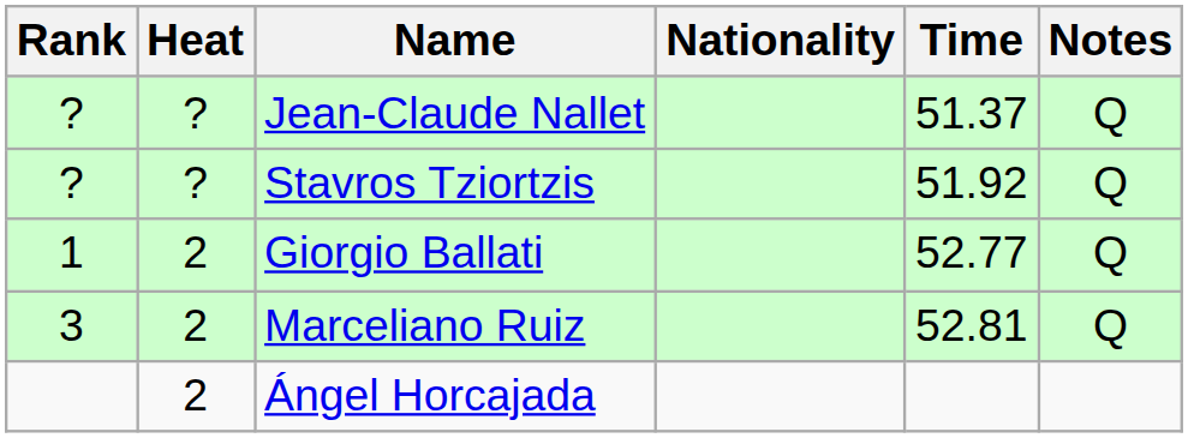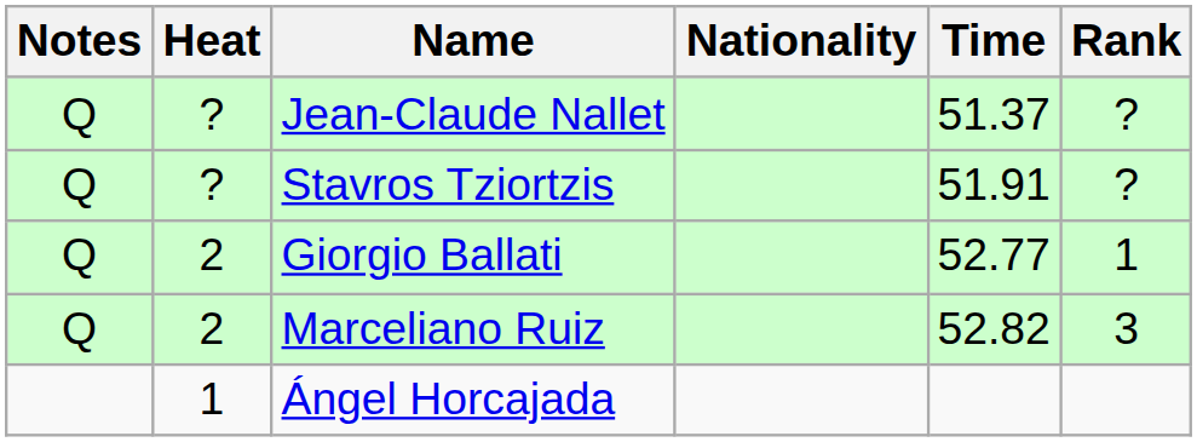 <table class="wikitable sortable" style="text-align:center">
 <tr>
-<th>Rank</th>
+<th>Notes</th>
 <th>Heat</th>
 <th>Name</th>
 <th>Nationality</th>
 <th>Time</th>
-<th>Notes</th>
+<th>Rank</th>
 </tr>
 <tr bgcolor=ccffcc>
-<td>?</td>
+<td>Q</td>
 <td>?</td>
 <td align=left><a href='#'>Jean-Claude Nallet</a></td>
 <td align=left></td>
 <td>51.37</td>
-<td>Q</td>
+<td>?</td>
 </tr>
 <tr bgcolor=ccffcc>
-<td>?</td>
+<td>Q</td>
 <td>?</td>
 <td align=left><a href='#'>Stavros Tziortzis</a></td>
 <td align=left></td>
-<td>51.92</td>
-<td>Q</td>
+<td>51.91</td>
+<td>?</td>
 </tr>
 <tr bgcolor=ccffcc>
-<td>1</td>
+<td>Q</td>
 <td>2</td>
 <td align=left><a href='#'>Giorgio Ballati</a></td>
 <td align=left></td>
 <td>52.77</td>
-<td>Q</td>
+<td>1</td>
 </tr>
 <tr bgcolor=ccffcc>
-<td>3</td>
+<td>Q</td>
 <td>2</td>
 <td align=left><a href='#'>Marceliano Ruiz</a></td>
 <td align=left></td>
-<td>52.81</td>
-<td>Q</td>
+<td>52.82</td>
+<td>3</td>
 </tr>
 <tr>
 <td></td>
-<td>2</td>
+<td>1</td>
 <td align=left><a href='#'>Ángel Horcajada</a></td>
 <td align=left></td>
 <td></td>
 <td></td>
 </tr>
 </table>
